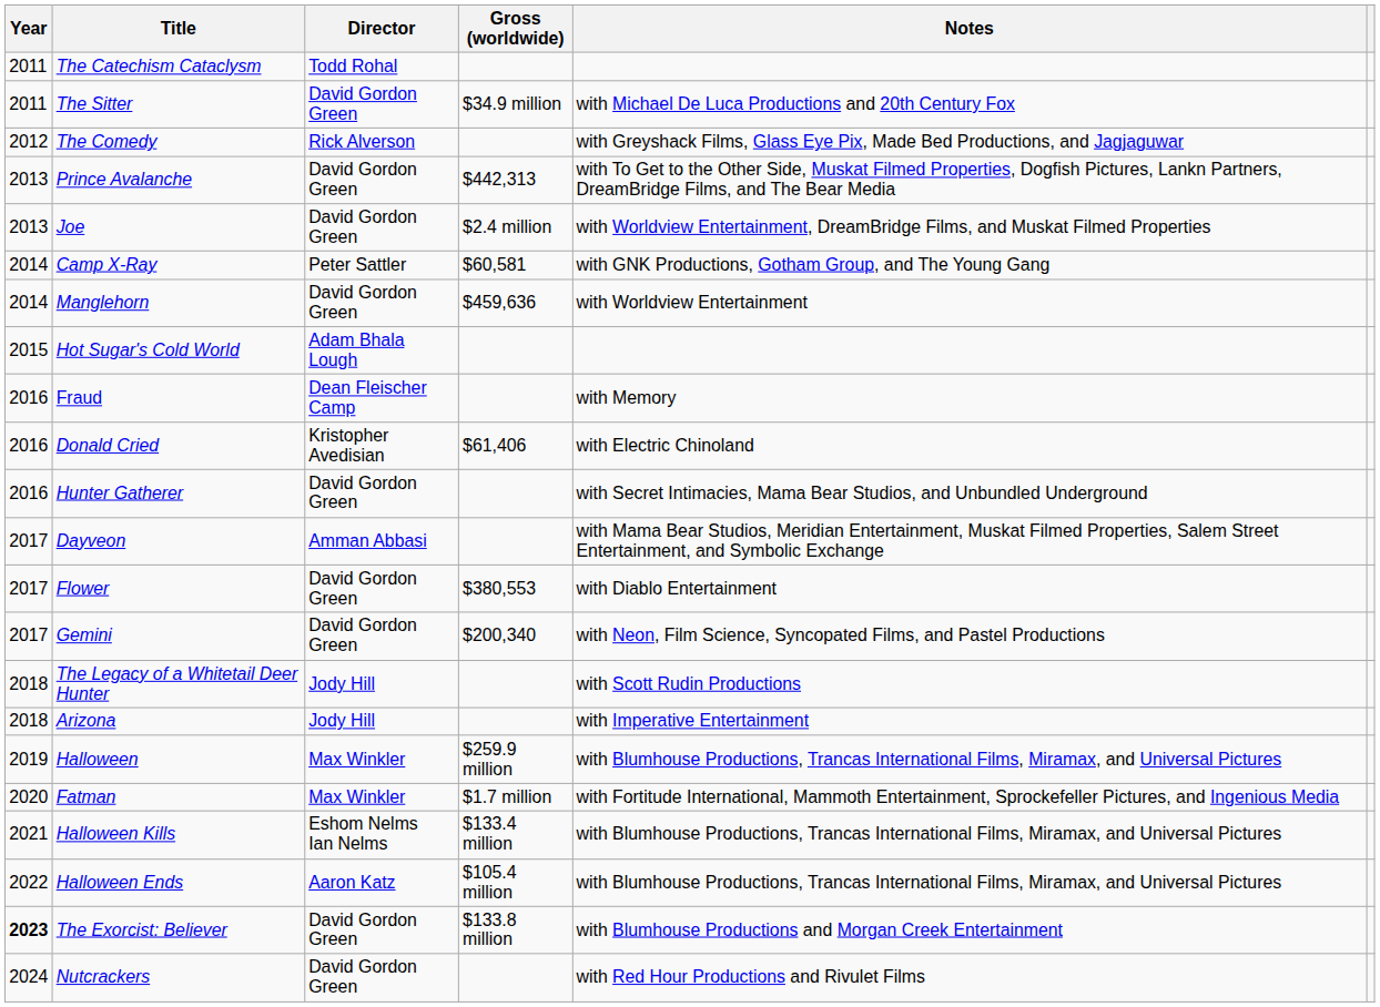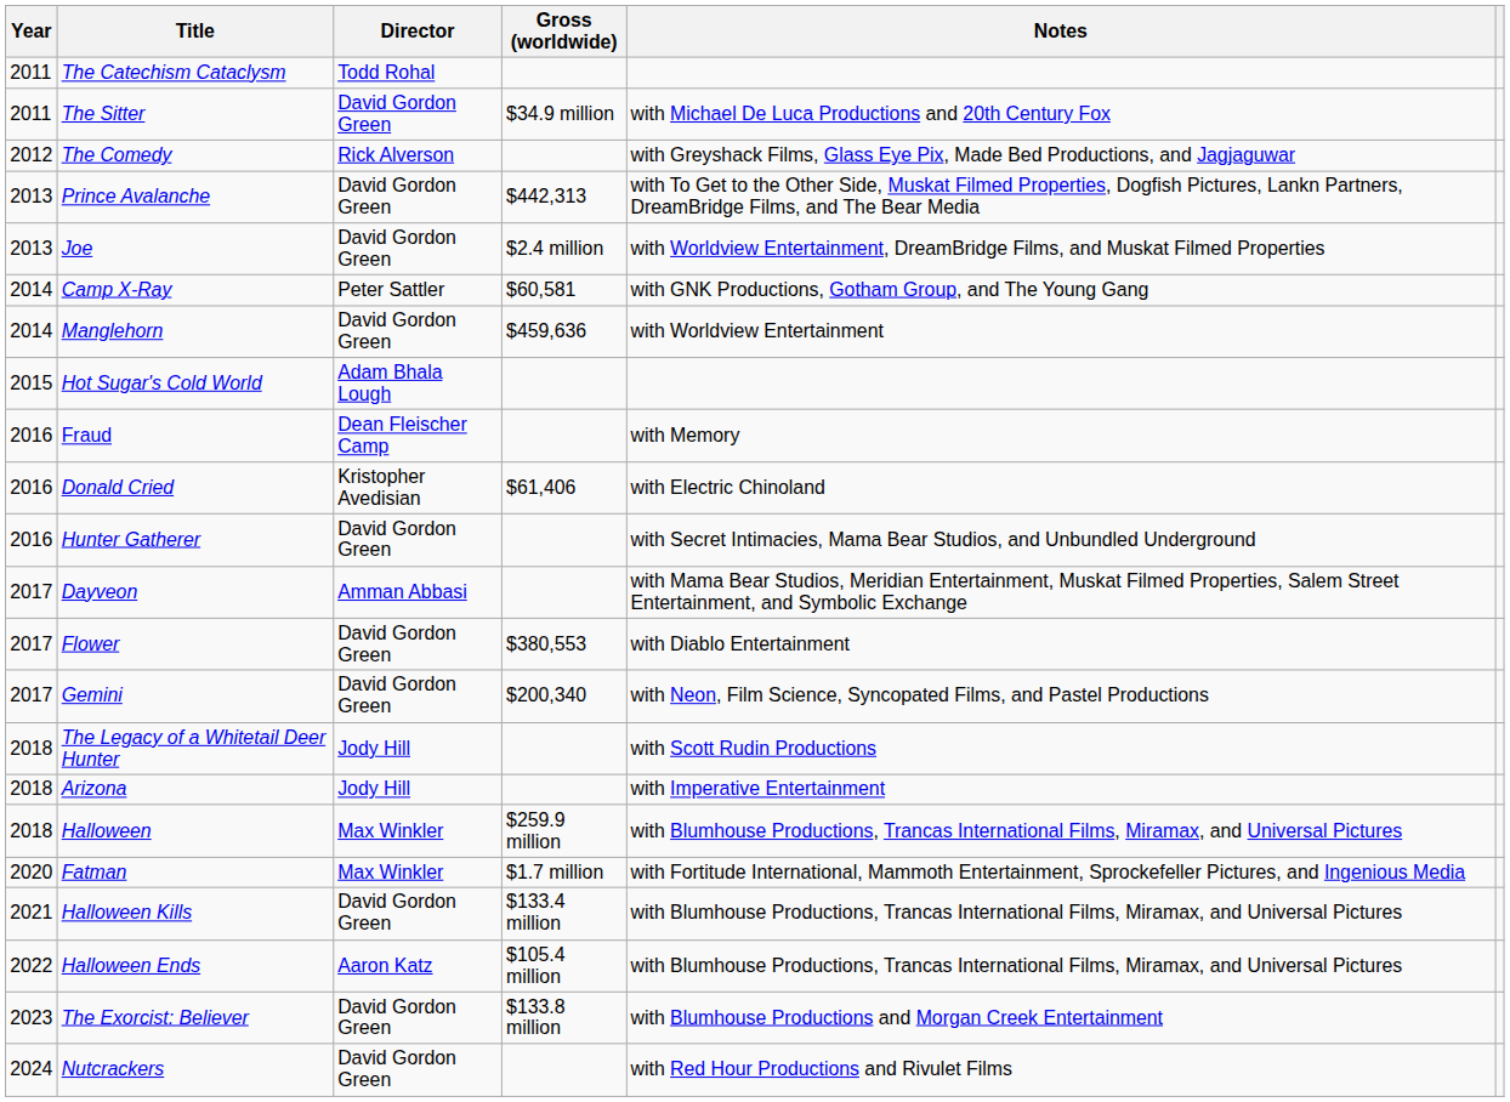 <table class="wikitable sortable">
 <tr>
 <th>Year</th>
 <th>Title</th>
 <th>Director</th>
 <th>Gross<br>(worldwide)</th>
 <th class="unsortable">Notes</th>
 <th class="unsortable"></th>
 </tr>
 <tr>
 <td>2011</td>
 <td><em><a href='#'>The Catechism Cataclysm</a></em></td>
 <td><a href='#'>Todd Rohal</a></td>
 <td></td>
 <td></td>
 <td></td>
 </tr>
 <tr>
 <td>2011</td>
 <td><em><a href='#'>The Sitter</a></em></td>
 <td><a href='#'>David Gordon Green</a></td>
 <td>$34.9 million</td>
 <td>with <a href='#'>Michael De Luca Productions</a> and <a href='#'>20th Century Fox</a></td>
 <td></td>
 </tr>
 <tr>
 <td>2012</td>
 <td><em><a href='#'>The Comedy</a></em></td>
 <td><a href='#'>Rick Alverson</a></td>
 <td></td>
 <td>with Greyshack Films, <a href='#'>Glass Eye Pix</a>, Made Bed Productions, and <a href='#'>Jagjaguwar</a></td>
 <td></td>
 </tr>
 <tr>
 <td>2013</td>
 <td><em><a href='#'>Prince Avalanche</a></em></td>
 <td>David Gordon Green</td>
 <td>$442,313</td>
 <td>with To Get to the Other Side, <a href='#'>Muskat Filmed Properties</a>, Dogfish Pictures, Lankn Partners, DreamBridge Films, and The Bear Media</td>
 <td></td>
 </tr>
 <tr>
 <td>2013</td>
 <td><em><a href='#'>Joe</a></em></td>
 <td>David Gordon Green</td>
 <td>$2.4 million</td>
 <td>with <a href='#'>Worldview Entertainment</a>, DreamBridge Films, and Muskat Filmed Properties</td>
 <td></td>
 </tr>
 <tr>
 <td>2014</td>
 <td><em><a href='#'>Camp X-Ray</a></em></td>
 <td>Peter Sattler</td>
 <td>$60,581</td>
 <td>with GNK Productions, <a href='#'>Gotham Group</a>, and The Young Gang</td>
 <td></td>
 </tr>
 <tr>
 <td>2014</td>
 <td><em><a href='#'>Manglehorn</a></em></td>
 <td>David Gordon Green</td>
 <td>$459,636</td>
 <td>with Worldview Entertainment</td>
 <td></td>
 </tr>
 <tr>
 <td>2015</td>
 <td><em><a href='#'>Hot Sugar's Cold World</a></em></td>
 <td><a href='#'>Adam Bhala Lough</a></td>
 <td></td>
 <td></td>
 <td></td>
 </tr>
 <tr>
 <td>2016</td>
 <td><a href='#'>Fraud</a></td>
 <td><a href='#'>Dean Fleischer Camp</a></td>
 <td></td>
 <td>with Memory</td>
 <td></td>
 </tr>
 <tr>
 <td>2016</td>
 <td><em><a href='#'>Donald Cried</a></em></td>
 <td>Kristopher Avedisian</td>
 <td>$61,406</td>
 <td>with Electric Chinoland</td>
 <td></td>
 </tr>
 <tr>
 <td>2016</td>
 <td><em><a href='#'>Hunter Gatherer</a></em></td>
 <td>David Gordon Green</td>
 <td></td>
 <td>with Secret Intimacies, Mama Bear Studios, and Unbundled Underground</td>
 <td></td>
 </tr>
 <tr>
 <td>2017</td>
 <td><em><a href='#'>Dayveon</a></em></td>
 <td><a href='#'>Amman Abbasi</a></td>
 <td></td>
 <td>with Mama Bear Studios, Meridian Entertainment, Muskat Filmed Properties, Salem Street Entertainment, and Symbolic Exchange</td>
 <td></td>
 </tr>
 <tr>
 <td>2017</td>
 <td><em><a href='#'>Flower</a></em></td>
 <td>David Gordon Green</td>
 <td>$380,553</td>
 <td>with Diablo Entertainment</td>
 <td></td>
 </tr>
 <tr>
 <td>2017</td>
 <td><em><a href='#'>Gemini</a></em></td>
 <td>David Gordon Green</td>
 <td>$200,340</td>
 <td>with <a href='#'>Neon</a>, Film Science, Syncopated Films, and Pastel Productions</td>
 <td></td>
 </tr>
 <tr>
 <td>2018</td>
 <td><em><a href='#'>The Legacy of a Whitetail Deer Hunter</a></em></td>
 <td><a href='#'>Jody Hill</a></td>
 <td></td>
 <td>with <a href='#'>Scott Rudin Productions</a></td>
 <td></td>
 </tr>
 <tr>
 <td>2018</td>
 <td><em><a href='#'>Arizona</a></em></td>
 <td><a href='#'>Jody Hill</a></td>
 <td></td>
 <td>with <a href='#'>Imperative Entertainment</a></td>
 <td></td>
 </tr>
 <tr>
-<td>2019</td>
+<td>2018</td>
 <td><em><a href='#'>Halloween</a></em></td>
 <td><a href='#'>Max Winkler</a></td>
 <td>$259.9 million</td>
 <td>with <a href='#'>Blumhouse Productions</a>, <a href='#'>Trancas International Films</a>, <a href='#'>Miramax</a>, and <a href='#'>Universal Pictures</a></td>
 <td></td>
 </tr>
 <tr>
 <td>2020</td>
 <td><em><a href='#'>Fatman</a></em></td>
 <td><a href='#'>Max Winkler</a></td>
 <td>$1.7 million</td>
 <td>with Fortitude International, Mammoth Entertainment, Sprockefeller Pictures, and <a href='#'>Ingenious Media</a></td>
 <td></td>
 </tr>
 <tr>
 <td>2021</td>
 <td><em><a href='#'>Halloween Kills</a></em></td>
-<td>Eshom Nelms<br>Ian Nelms</td>
+<td>David Gordon Green</td>
 <td>$133.4 million</td>
 <td>with Blumhouse Productions, Trancas International Films, Miramax, and Universal Pictures</td>
 <td></td>
 </tr>
 <tr>
 <td>2022</td>
 <td><em><a href='#'>Halloween Ends</a></em></td>
 <td><a href='#'>Aaron Katz</a></td>
 <td>$105.4 million</td>
 <td>with Blumhouse Productions, Trancas International Films, Miramax, and Universal Pictures</td>
 <td></td>
 </tr>
 <tr>
-<td><strong>2023</strong></td>
+<td>2023</td>
 <td><em><a href='#'>The Exorcist: Believer</a></em></td>
 <td>David Gordon Green</td>
 <td>$133.8 million</td>
 <td>with <a href='#'>Blumhouse Productions</a> and <a href='#'>Morgan Creek Entertainment</a></td>
 <td></td>
 </tr>
 <tr>
 <td>2024</td>
 <td><em><a href='#'>Nutcrackers</a></em></td>
 <td>David Gordon Green</td>
 <td></td>
 <td>with <a href='#'>Red Hour Productions</a> and Rivulet Films</td>
 <td></td>
 </tr>
 </table>
